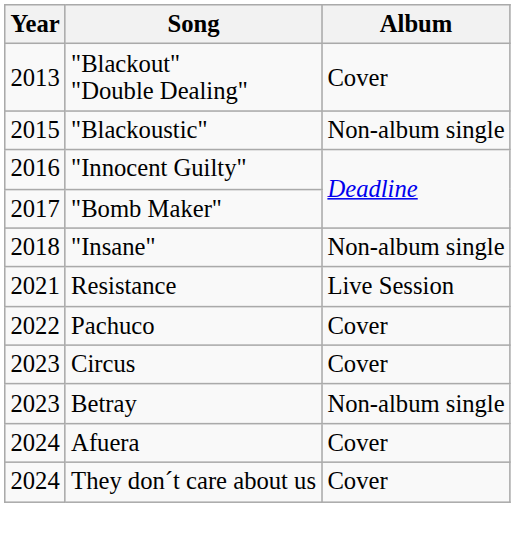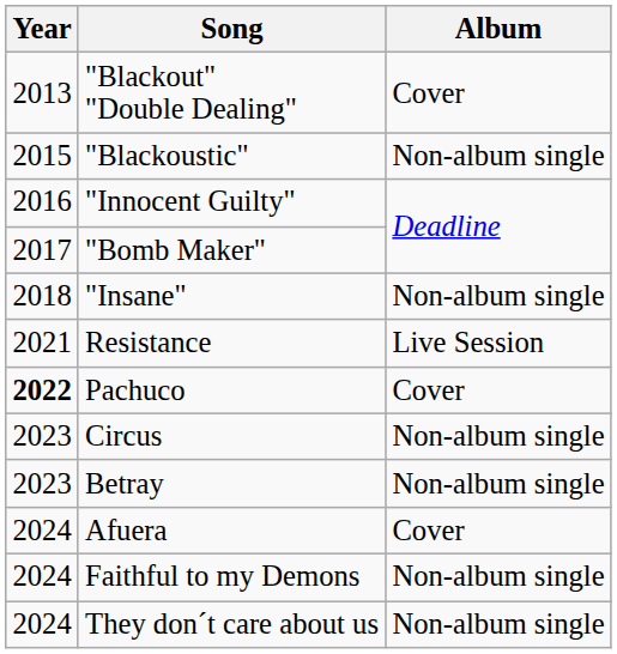 <table class="wikitable">
 <tr>
 <th>Year</th>
 <th>Song</th>
 <th>Album</th>
 </tr>
 <tr>
 <td>2013</td>
 <td>"Blackout"<br>"Double Dealing"</td>
 <td>Cover</td>
 </tr>
 <tr>
 <td>2015</td>
 <td>"Blackoustic"</td>
 <td>Non-album single</td>
 </tr>
 <tr>
 <td>2016</td>
 <td>"Innocent Guilty"</td>
 <td rowspan="2"><em><a href='#'>Deadline</a></em></td>
 </tr>
 <tr>
 <td>2017</td>
 <td>"Bomb Maker"</td>
 </tr>
 <tr>
 <td>2018</td>
 <td>"Insane"</td>
 <td>Non-album single</td>
 </tr>
 <tr>
 <td>2021</td>
 <td>Resistance</td>
 <td>Live Session</td>
 </tr>
 <tr>
-<td>2022</td>
+<td><strong>2022</strong></td>
 <td>Pachuco</td>
 <td>Cover</td>
 </tr>
 <tr>
 <td>2023</td>
 <td>Circus</td>
-<td>Cover</td>
+<td>Non-album single</td>
 </tr>
 <tr>
 <td>2023</td>
 <td>Betray</td>
 <td>Non-album single</td>
 </tr>
 <tr>
 <td>2024</td>
 <td>Afuera</td>
 <td>Cover</td>
 </tr>
 <tr>
 <td>2024</td>
+<td>Faithful to my Demons</td>
+<td>Non-album single</td>
+</tr>
+<tr>
+<td>2024</td>
 <td>They don´t care about us</td>
-<td>Cover</td>
+<td>Non-album single</td>
 </tr>
 </table>
